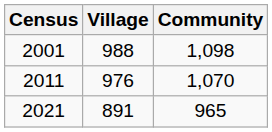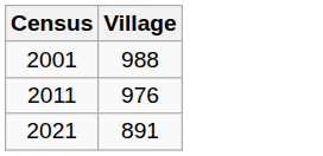 <table class="wikitable" style="text-align:center">
 <tr>
 <th>Census</th>
 <th>Village</th>
-<th>Community</th>
 </tr>
 <tr>
 <td>2001</td>
 <td>988</td>
-<td>1,098</td>
 </tr>
 <tr>
 <td>2011</td>
 <td>976</td>
-<td>1,070</td>
 </tr>
 <tr>
 <td>2021</td>
 <td>891</td>
-<td>965</td>
 </tr>
 </table>
